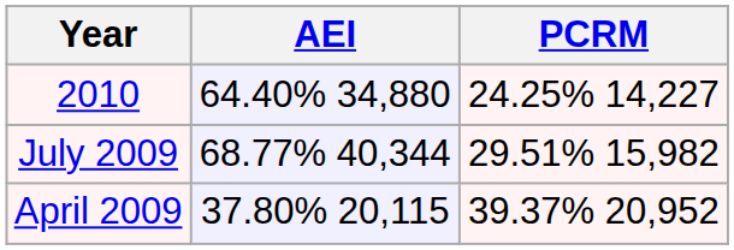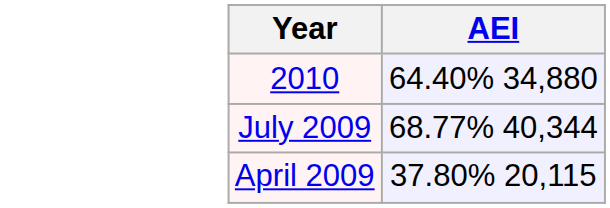 <table class="wikitable"  style="float:right; font-size:100%; margin: 1em 1em 1em 1em;">
 <tr style="background:lightgrey;">
 <th>Year</th>
 <th><a href='#'>AEI</a></th>
-<th><a href='#'>PCRM</a></th>
 </tr>
 <tr>
 <td style="text-align:center; background:#fff3f3;"><a href='#'>2010</a></td>
 <td style="text-align:center; background:#f0f0ff;">64.40% 34,880</td>
-<td style="text-align:center; background:#fff3f3;">24.25% 14,227</td>
 </tr>
 <tr>
 <td style="text-align:center; background:#fff3f3;"><a href='#'>July 2009</a></td>
 <td style="text-align:center; background:#f0f0ff;">68.77% 40,344</td>
-<td style="text-align:center; background:#fff3f3;">29.51% 15,982</td>
 </tr>
 <tr>
 <td style="text-align:center; background:#fff3f3;"><a href='#'>April 2009</a></td>
 <td style="text-align:center; background:#f0f0ff;">37.80% 20,115</td>
-<td style="text-align:center; background:#fff3f3;">39.37% 20,952</td>
 </tr>
 </table>
